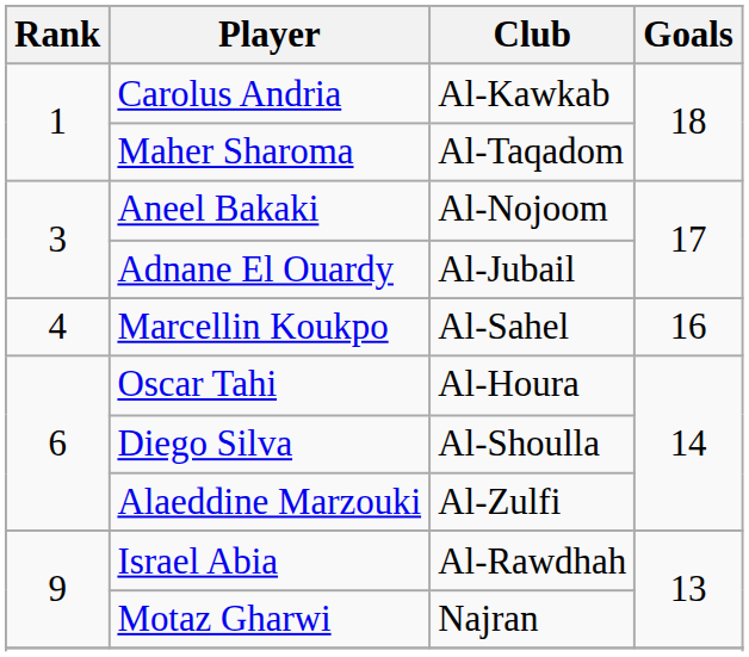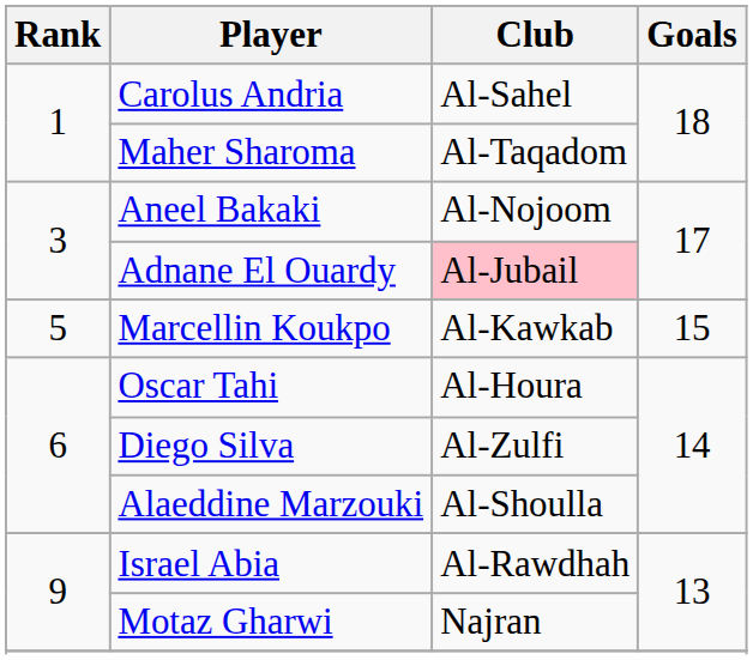 <table class="wikitable" style="text-align:center">
 <tr>
 <th>Rank</th>
 <th>Player</th>
 <th>Club</th>
 <th>Goals</th>
 </tr>
 <tr>
 <td rowspan=2>1</td>
 <td align="left"> <a href='#'>Carolus Andria</a></td>
-<td align="left">Al-Kawkab</td>
+<td align="left">Al-Sahel</td>
 <td rowspan=2>18</td>
 </tr>
 <tr>
 <td align="left"> <a href='#'>Maher Sharoma</a></td>
 <td align="left">Al-Taqadom</td>
 </tr>
 <tr>
 <td rowspan=2>3</td>
 <td align="left"> <a href='#'>Aneel Bakaki</a></td>
 <td align="left">Al-Nojoom</td>
 <td rowspan=2>17</td>
 </tr>
 <tr>
 <td align="left"> <a href='#'>Adnane El Ouardy</a></td>
-<td align="left">Al-Jubail</td>
+<td align="left" style="background: pink;">Al-Jubail</td>
 </tr>
 <tr>
-<td>4</td>
+<td>5</td>
 <td align="left"> <a href='#'>Marcellin Koukpo</a></td>
-<td align="left">Al-Sahel</td>
-<td>16</td>
+<td align="left">Al-Kawkab</td>
+<td>15</td>
 </tr>
 <tr>
 <td rowspan=3>6</td>
 <td align="left"> <a href='#'>Oscar Tahi</a></td>
 <td align="left">Al-Houra</td>
 <td rowspan=3>14</td>
 </tr>
 <tr>
 <td align="left"> <a href='#'>Diego Silva</a></td>
-<td align="left">Al-Shoulla</td>
+<td align="left">Al-Zulfi</td>
 </tr>
 <tr>
 <td align="left"> <a href='#'>Alaeddine Marzouki</a></td>
-<td align="left">Al-Zulfi</td>
+<td align="left">Al-Shoulla</td>
 </tr>
 <tr>
 <td rowspan=2>9</td>
 <td align="left"> <a href='#'>Israel Abia</a></td>
 <td align="left">Al-Rawdhah</td>
 <td rowspan=2>13</td>
 </tr>
 <tr>
 <td align="left"> <a href='#'>Motaz Gharwi</a></td>
 <td align="left">Najran</td>
 </tr>
 <tr>
 </tr>
 <tr>
 </tr>
 </table>
